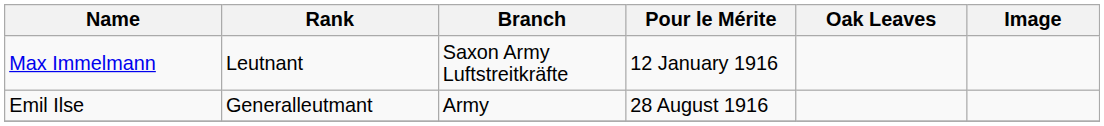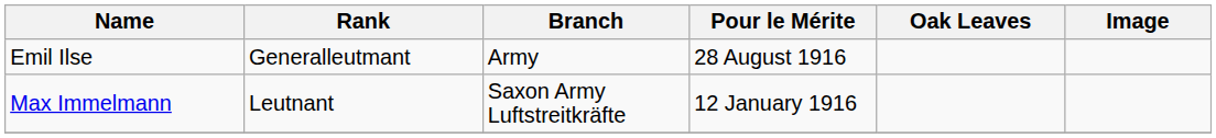 <table class="wikitable" style="width:100%;">
 <tr>
 <th>Name</th>
 <th>Rank</th>
 <th>Branch</th>
 <th width="130">Pour le Mérite</th>
 <th width="130">Oak Leaves</th>
 <th width="100">Image</th>
 </tr>
 <tr>
+<td>Emil Ilse</td>
+<td>Generalleutmant</td>
+<td>Army</td>
+<td>28 August 1916</td>
+<td></td>
+<td></td>
+</tr>
+<tr>
 <td><a href='#'>Max Immelmann</a></td>
 <td>Leutnant</td>
 <td>Saxon Army<br>Luftstreitkräfte</td>
 <td>12 January 1916</td>
 <td></td>
 <td></td>
 </tr>
 <tr>
-<td>Emil Ilse</td>
-<td>Generalleutmant</td>
-<td>Army</td>
-<td>28 August 1916</td>
-<td></td>
-<td></td>
-</tr>
-<tr>
 </tr>
 </table>
